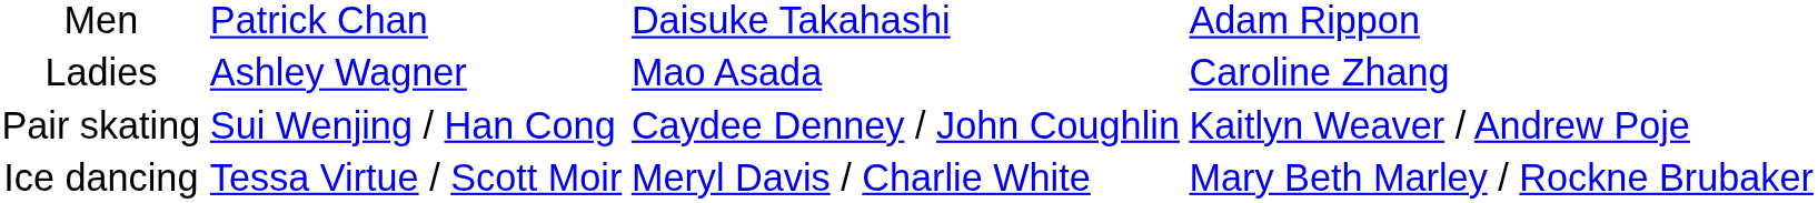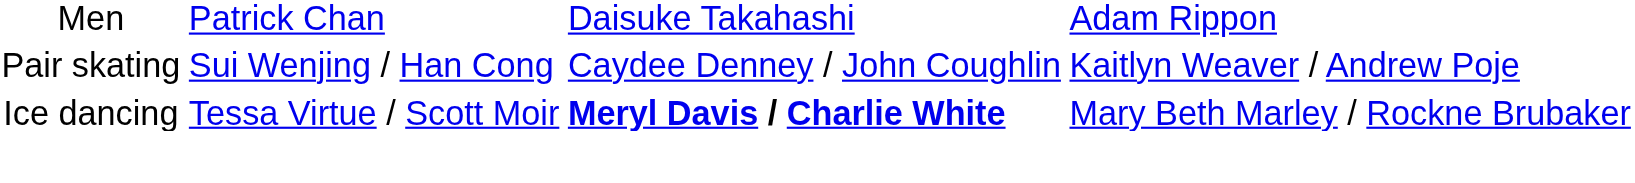 <table>
 <tr>
 <td align=center>Men</td>
 <td> <a href='#'>Patrick Chan</a></td>
 <td> <a href='#'>Daisuke Takahashi</a></td>
 <td> <a href='#'>Adam Rippon</a></td>
-</tr>
-<tr>
-<td align=center>Ladies</td>
-<td> <a href='#'>Ashley Wagner</a></td>
-<td> <a href='#'>Mao Asada</a></td>
-<td> <a href='#'>Caroline Zhang</a></td>
 </tr>
 <tr>
 <td align=center>Pair skating</td>
 <td> <a href='#'>Sui Wenjing</a> / <a href='#'>Han Cong</a></td>
 <td> <a href='#'>Caydee Denney</a> / <a href='#'>John Coughlin</a></td>
 <td> <a href='#'>Kaitlyn Weaver</a> / <a href='#'>Andrew Poje</a></td>
 </tr>
 <tr>
 <td align=center>Ice dancing</td>
 <td> <a href='#'>Tessa Virtue</a> / <a href='#'>Scott Moir</a></td>
-<td> <a href='#'>Meryl Davis</a> / <a href='#'>Charlie White</a></td>
+<td><strong> <a href='#'>Meryl Davis</a> / <a href='#'>Charlie White</a></strong></td>
 <td> <a href='#'>Mary Beth Marley</a> / <a href='#'>Rockne Brubaker</a></td>
 </tr>
 </table>
